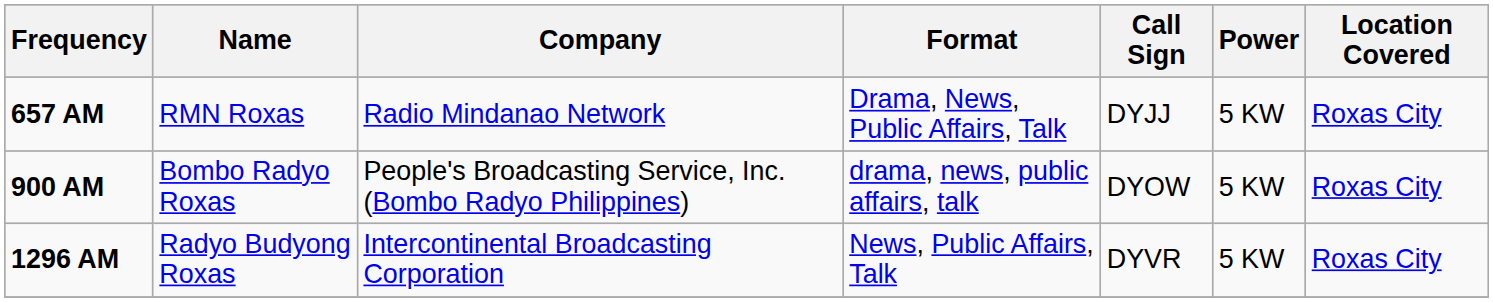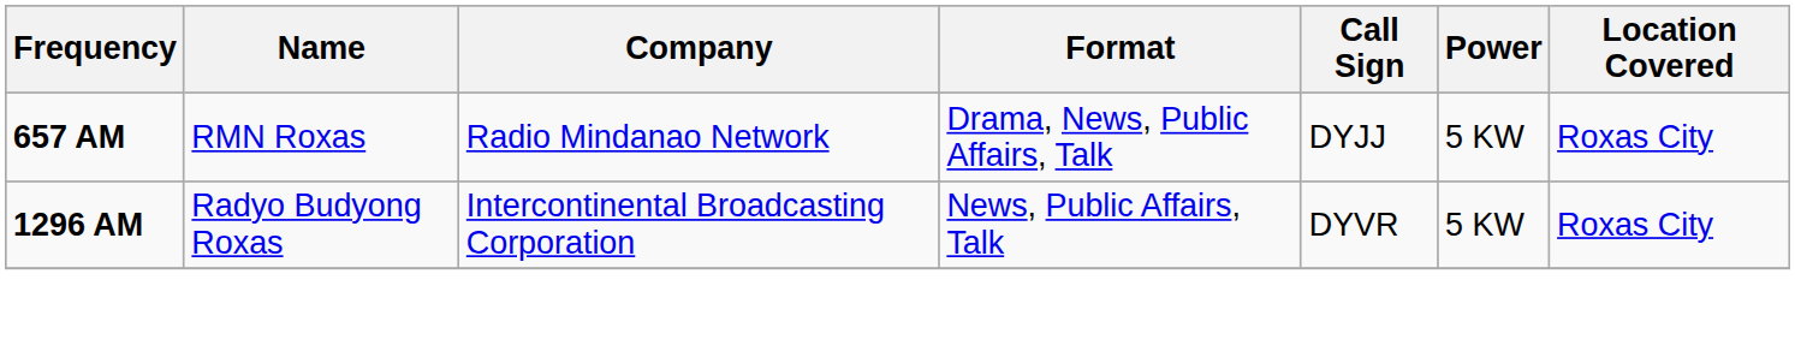 <table class="sortable wikitable" style="width:100%">
 <tr>
 <th>Frequency</th>
 <th>Name</th>
 <th>Company</th>
 <th>Format</th>
 <th>Call Sign</th>
 <th>Power</th>
 <th>Location Covered</th>
 </tr>
 <tr>
 <td><strong>657 AM</strong></td>
 <td><a href='#'>RMN Roxas</a></td>
 <td><a href='#'>Radio Mindanao Network</a></td>
 <td><a href='#'>Drama</a>, <a href='#'>News</a>, <a href='#'>Public Affairs</a>, <a href='#'>Talk</a></td>
 <td>DYJJ</td>
 <td>5 KW</td>
 <td><a href='#'>Roxas City</a></td>
 </tr>
 <tr>
-<td><strong>900 AM</strong></td>
-<td><a href='#'>Bombo Radyo Roxas</a></td>
-<td>People's Broadcasting Service, Inc. (<a href='#'>Bombo Radyo Philippines</a>)</td>
-<td><a href='#'>drama</a>, <a href='#'>news</a>, <a href='#'>public affairs</a>, <a href='#'>talk</a></td>
-<td>DYOW</td>
-<td>5 KW</td>
-<td><a href='#'>Roxas City</a></td>
-</tr>
-<tr>
 <td><strong>1296 AM</strong></td>
 <td><a href='#'>Radyo Budyong Roxas</a></td>
 <td><a href='#'>Intercontinental Broadcasting Corporation</a></td>
 <td><a href='#'>News</a>, <a href='#'>Public Affairs</a>, <a href='#'>Talk</a></td>
 <td>DYVR</td>
 <td>5 KW</td>
 <td><a href='#'>Roxas City</a></td>
 </tr>
 <tr>
 </tr>
 </table>
